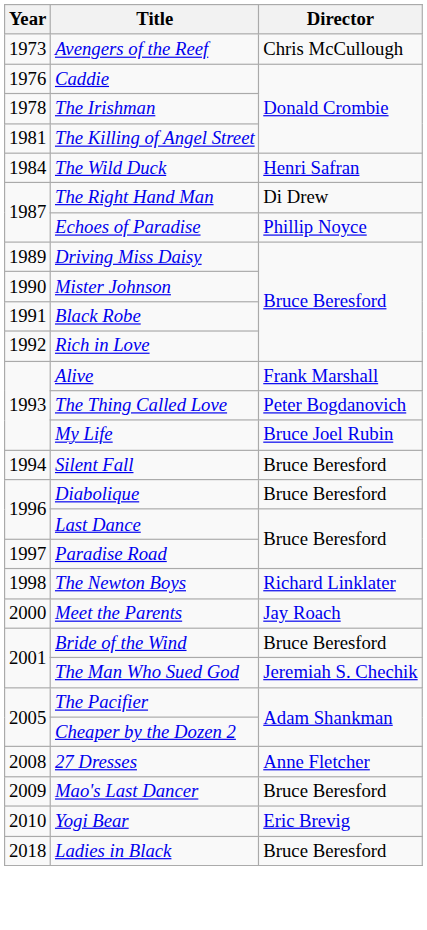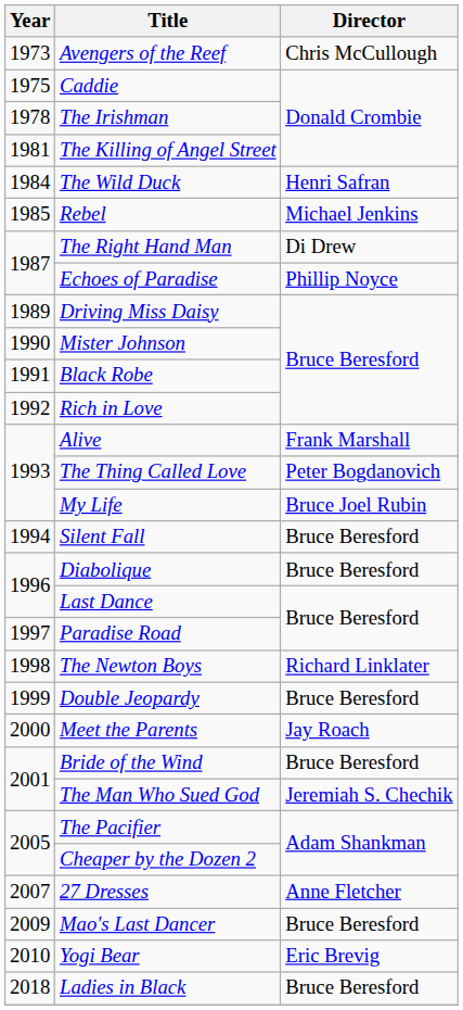 <table class="wikitable">
 <tr>
 <th>Year</th>
 <th>Title</th>
 <th>Director</th>
 </tr>
 <tr>
 <td>1973</td>
 <td><em><a href='#'>Avengers of the Reef</a></em></td>
 <td>Chris McCullough</td>
 </tr>
 <tr>
-<td>1976</td>
+<td>1975</td>
 <td><em><a href='#'>Caddie</a></em></td>
 <td rowspan=3><a href='#'>Donald Crombie</a></td>
 </tr>
 <tr>
 <td>1978</td>
 <td><em><a href='#'>The Irishman</a></em></td>
 </tr>
 <tr>
 <td>1981</td>
 <td><em><a href='#'>The Killing of Angel Street</a></em></td>
 </tr>
 <tr>
 <td>1984</td>
 <td><em><a href='#'>The Wild Duck</a></em></td>
 <td><a href='#'>Henri Safran</a></td>
+</tr>
+<tr>
+<td>1985</td>
+<td><em><a href='#'>Rebel</a></em></td>
+<td><a href='#'>Michael Jenkins</a></td>
 </tr>
 <tr>
 <td rowspan="2">1987</td>
 <td><em><a href='#'>The Right Hand Man</a></em></td>
 <td>Di Drew</td>
 </tr>
 <tr>
 <td><em><a href='#'>Echoes of Paradise</a></em></td>
 <td><a href='#'>Phillip Noyce</a></td>
 </tr>
 <tr>
 <td>1989</td>
 <td><em><a href='#'>Driving Miss Daisy</a></em></td>
 <td rowspan=4><a href='#'>Bruce Beresford</a></td>
 </tr>
 <tr>
 <td>1990</td>
 <td><em><a href='#'>Mister Johnson</a></em></td>
 </tr>
 <tr>
 <td>1991</td>
 <td><em><a href='#'>Black Robe</a></em></td>
 </tr>
 <tr>
 <td>1992</td>
 <td><em><a href='#'>Rich in Love</a></em></td>
 </tr>
 <tr>
 <td rowspan="3">1993</td>
 <td><em><a href='#'>Alive</a></em></td>
 <td><a href='#'>Frank Marshall</a></td>
 </tr>
 <tr>
 <td><em><a href='#'>The Thing Called Love</a></em></td>
 <td><a href='#'>Peter Bogdanovich</a></td>
 </tr>
 <tr>
 <td><em><a href='#'>My Life</a></em></td>
 <td><a href='#'>Bruce Joel Rubin</a></td>
 </tr>
 <tr>
 <td>1994</td>
 <td><em><a href='#'>Silent Fall</a></em></td>
 <td>Bruce Beresford</td>
 </tr>
 <tr>
 <td rowspan="2">1996</td>
 <td><em><a href='#'>Diabolique</a></em></td>
 <td>Bruce Beresford</td>
 </tr>
 <tr>
 <td><em><a href='#'>Last Dance</a></em></td>
 <td rowspan=2>Bruce Beresford</td>
 </tr>
 <tr>
 <td>1997</td>
 <td><em><a href='#'>Paradise Road</a></em></td>
 </tr>
 <tr>
 <td>1998</td>
 <td><em><a href='#'>The Newton Boys</a></em></td>
 <td><a href='#'>Richard Linklater</a></td>
 </tr>
 <tr>
+<td>1999</td>
+<td><em><a href='#'>Double Jeopardy</a></em></td>
+<td>Bruce Beresford</td>
+</tr>
+<tr>
 <td>2000</td>
 <td><em><a href='#'>Meet the Parents</a></em></td>
 <td><a href='#'>Jay Roach</a></td>
 </tr>
 <tr>
 <td rowspan="2">2001</td>
 <td><em><a href='#'>Bride of the Wind</a></em></td>
 <td>Bruce Beresford</td>
 </tr>
 <tr>
 <td><em><a href='#'>The Man Who Sued God</a></em></td>
 <td><a href='#'>Jeremiah S. Chechik</a></td>
 </tr>
 <tr>
 <td rowspan=2>2005</td>
 <td><em><a href='#'>The Pacifier</a></em></td>
 <td rowspan=2><a href='#'>Adam Shankman</a></td>
 </tr>
 <tr>
 <td><em><a href='#'>Cheaper by the Dozen 2</a></em></td>
 </tr>
 <tr>
-<td>2008</td>
+<td>2007</td>
 <td><em><a href='#'>27 Dresses</a></em></td>
 <td><a href='#'>Anne Fletcher</a></td>
 </tr>
 <tr>
 <td>2009</td>
 <td><em><a href='#'>Mao's Last Dancer</a></em></td>
 <td>Bruce Beresford</td>
 </tr>
 <tr>
 <td>2010</td>
 <td><em><a href='#'>Yogi Bear</a></em></td>
 <td><a href='#'>Eric Brevig</a></td>
 </tr>
 <tr>
 <td>2018</td>
 <td><em><a href='#'>Ladies in Black</a></em></td>
 <td>Bruce Beresford</td>
 </tr>
 <tr>
 </tr>
 </table>
